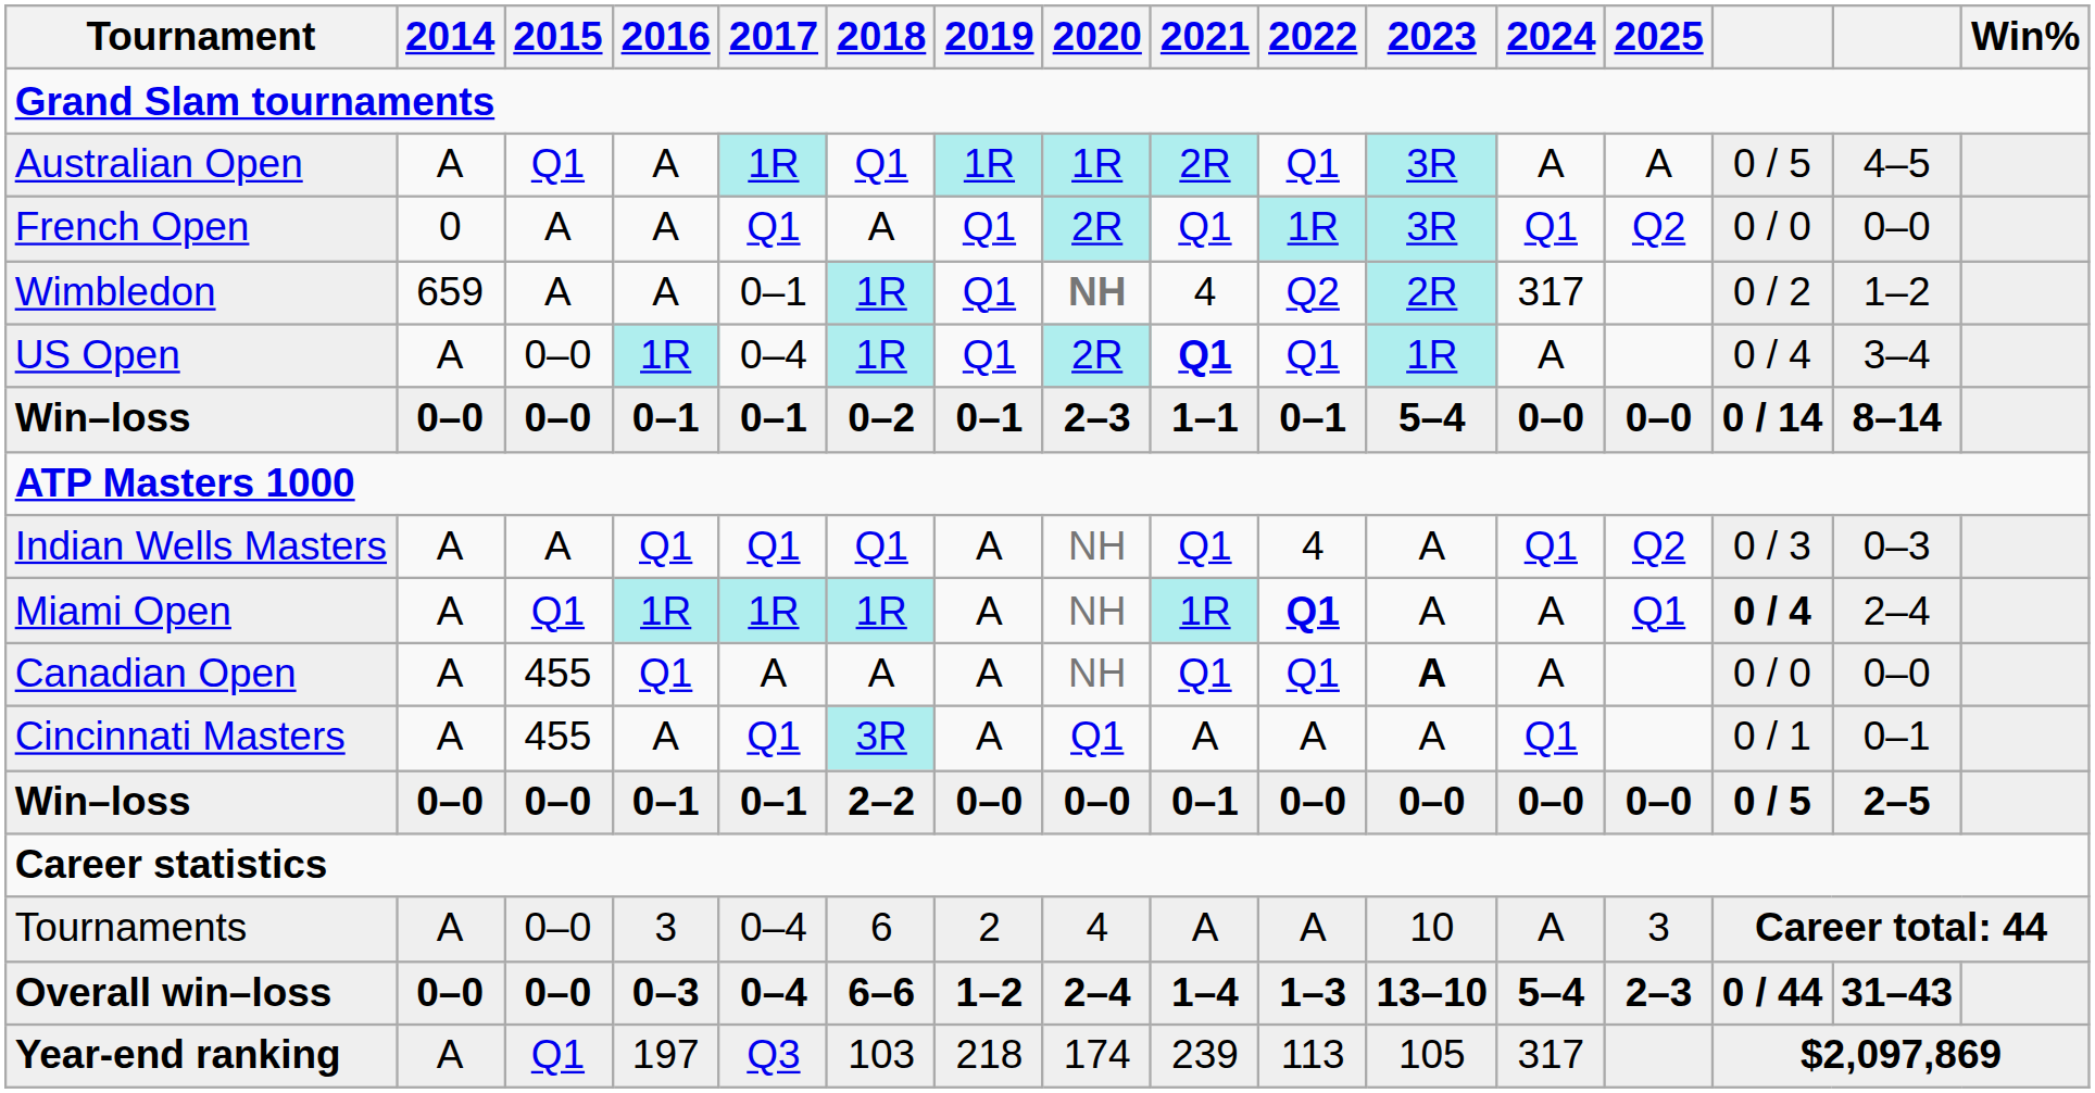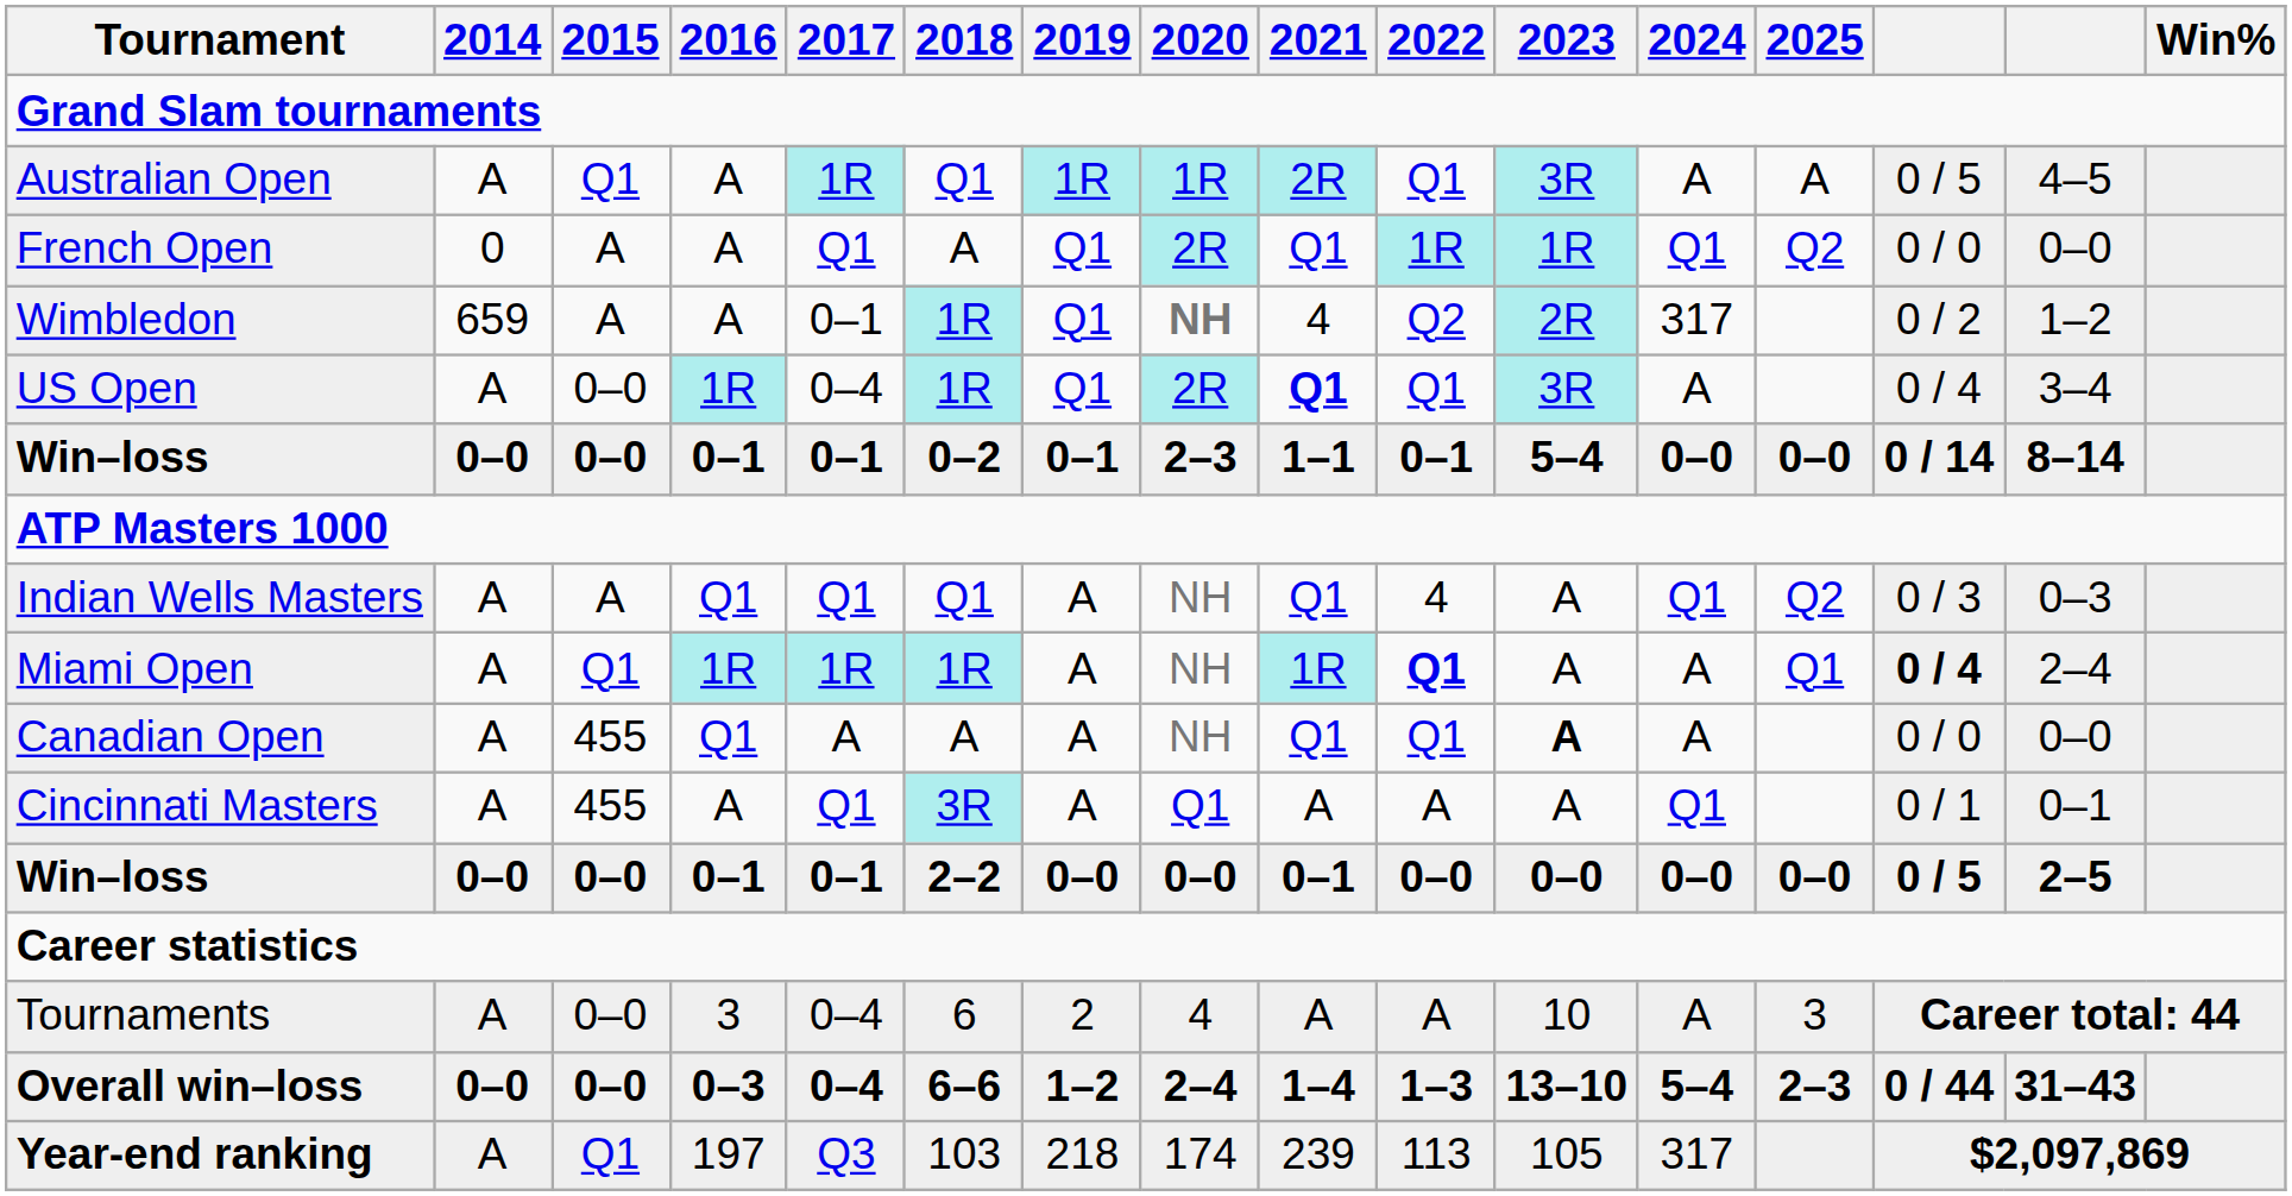 <table class=wikitable style=text-align:center>
 <tr>
 <th>Tournament</th>
 <th><a href='#'>2014</a></th>
 <th><a href='#'>2015</a></th>
 <th><a href='#'>2016</a></th>
 <th><a href='#'>2017</a></th>
 <th><a href='#'>2018</a></th>
 <th><a href='#'>2019</a></th>
 <th><a href='#'>2020</a></th>
 <th><a href='#'>2021</a></th>
 <th><a href='#'>2022</a></th>
 <th><a href='#'>2023</a></th>
 <th><a href='#'>2024</a></th>
 <th><a href='#'>2025</a></th>
 <th></th>
 <th></th>
 <th>Win%</th>
 </tr>
 <tr>
 <td colspan="16" align="left"><strong><a href='#'>Grand Slam tournaments</a></strong></td>
 </tr>
 <tr>
 <td bgcolor=#EFEFEF align=left><a href='#'>Australian Open</a></td>
 <td>A</td>
 <td><a href='#'>Q1</a></td>
 <td>A</td>
 <td bgcolor=afeeee><a href='#'>1R</a></td>
 <td><a href='#'>Q1</a></td>
 <td bgcolor=afeeee><a href='#'>1R</a></td>
 <td bgcolor=afeeee><a href='#'>1R</a></td>
 <td bgcolor=afeeee><a href='#'>2R</a></td>
 <td><a href='#'>Q1</a></td>
 <td bgcolor=afeeee><a href='#'>3R</a></td>
 <td>A</td>
 <td>A</td>
 <td bgcolor=efefef>0 / 5</td>
 <td bgcolor=efefef>4–5</td>
 <td bgcolor=efefef></td>
 </tr>
 <tr>
 <td bgcolor=#EFEFEF align=left><a href='#'>French Open</a></td>
 <td>0</td>
 <td>A</td>
 <td>A</td>
 <td><a href='#'>Q1</a></td>
 <td>A</td>
 <td><a href='#'>Q1</a></td>
 <td bgcolor=afeeee><a href='#'>2R</a></td>
 <td><a href='#'>Q1</a></td>
 <td bgcolor=afeeee><a href='#'>1R</a></td>
-<td bgcolor=afeeee><a href='#'>3R</a></td>
+<td bgcolor=afeeee><a href='#'>1R</a></td>
 <td><a href='#'>Q1</a></td>
 <td><a href='#'>Q2</a></td>
 <td bgcolor=efefef>0 / 0</td>
 <td bgcolor=efefef>0–0</td>
 <td bgcolor=efefef></td>
 </tr>
 <tr>
 <td bgcolor=#EFEFEF align=left><a href='#'>Wimbledon</a></td>
 <td>659</td>
 <td>A</td>
 <td>A</td>
 <td>0–1</td>
 <td bgcolor=afeeee><a href='#'>1R</a></td>
 <td><a href='#'>Q1</a></td>
 <td style=color:#767676><strong>NH</strong></td>
 <td>4</td>
 <td><a href='#'>Q2</a></td>
 <td bgcolor=afeeee><a href='#'>2R</a></td>
 <td>317</td>
 <td></td>
 <td bgcolor=efefef>0 / 2</td>
 <td bgcolor=efefef>1–2</td>
 <td bgcolor=efefef></td>
 </tr>
 <tr>
 <td bgcolor=#EFEFEF align=left><a href='#'>US Open</a></td>
 <td>A</td>
 <td>0–0</td>
 <td bgcolor=afeeee><a href='#'>1R</a></td>
 <td>0–4</td>
 <td bgcolor=afeeee><a href='#'>1R</a></td>
 <td><a href='#'>Q1</a></td>
 <td bgcolor=afeeee><a href='#'>2R</a></td>
 <td><strong><a href='#'>Q1</a></strong></td>
 <td><a href='#'>Q1</a></td>
-<td bgcolor=afeeee><a href='#'>1R</a></td>
+<td bgcolor=afeeee><a href='#'>3R</a></td>
 <td>A</td>
 <td></td>
 <td bgcolor=efefef>0 / 4</td>
 <td bgcolor=efefef>3–4</td>
 <td bgcolor=efefef></td>
 </tr>
 <tr style=font-weight:bold;background:#efefef>
 <td style=text-align:left>Win–loss</td>
 <td>0–0</td>
 <td>0–0</td>
 <td>0–1</td>
 <td>0–1</td>
 <td>0–2</td>
 <td>0–1</td>
 <td>2–3</td>
 <td>1–1</td>
 <td>0–1</td>
 <td>5–4</td>
 <td>0–0</td>
 <td>0–0</td>
 <td>0 / 14</td>
 <td>8–14</td>
 <td></td>
 </tr>
 <tr>
 <td colspan="16" align="left"><strong><a href='#'>ATP Masters 1000</a></strong></td>
 </tr>
 <tr>
 <td bgcolor=#EFEFEF align=left><a href='#'>Indian Wells Masters</a></td>
 <td>A</td>
 <td>A</td>
 <td><a href='#'>Q1</a></td>
 <td><a href='#'>Q1</a></td>
 <td><a href='#'>Q1</a></td>
 <td>A</td>
 <td colspan=1 style=color:#767676>NH</td>
 <td><a href='#'>Q1</a></td>
 <td>4</td>
 <td>A</td>
 <td><a href='#'>Q1</a></td>
 <td><a href='#'>Q2</a></td>
 <td bgcolor=efefef>0 / 3</td>
 <td bgcolor=efefef>0–3</td>
 <td bgcolor=efefef></td>
 </tr>
 <tr>
 <td bgcolor=#EFEFEF align=left><a href='#'>Miami Open</a></td>
 <td>A</td>
 <td><a href='#'>Q1</a></td>
 <td bgcolor=afeeee><a href='#'>1R</a></td>
 <td bgcolor=afeeee><a href='#'>1R</a></td>
 <td bgcolor=afeeee><a href='#'>1R</a></td>
 <td>A</td>
 <td style=color:#767676>NH</td>
 <td bgcolor=afeeee><a href='#'>1R</a></td>
 <td><strong><a href='#'>Q1</a></strong></td>
 <td>A</td>
 <td>A</td>
 <td><a href='#'>Q1</a></td>
 <td bgcolor=efefef><strong>0 / 4</strong></td>
 <td bgcolor=efefef>2–4</td>
 <td bgcolor=efefef></td>
 </tr>
 <tr>
 <td bgcolor=#EFEFEF align=left><a href='#'>Canadian Open</a></td>
 <td>A</td>
 <td>455</td>
 <td><a href='#'>Q1</a></td>
 <td>A</td>
 <td>A</td>
 <td>A</td>
 <td style=color:#767676>NH</td>
 <td><a href='#'>Q1</a></td>
 <td><a href='#'>Q1</a></td>
 <td><strong>A</strong></td>
 <td>A</td>
 <td></td>
 <td bgcolor=efefef>0 / 0</td>
 <td bgcolor=efefef>0–0</td>
 <td bgcolor=efefef></td>
 </tr>
 <tr>
 <td bgcolor=#EFEFEF align=left><a href='#'>Cincinnati Masters</a></td>
 <td>A</td>
 <td>455</td>
 <td>A</td>
 <td><a href='#'>Q1</a></td>
 <td bgcolor=afeeee><a href='#'>3R</a></td>
 <td>A</td>
 <td><a href='#'>Q1</a></td>
 <td>A</td>
 <td>A</td>
 <td>A</td>
 <td><a href='#'>Q1</a></td>
 <td></td>
 <td bgcolor=efefef>0 / 1</td>
 <td bgcolor=efefef>0–1</td>
 <td bgcolor=efefef></td>
 </tr>
 <tr style=font-weight:bold;background:#efefef>
 <td style=text-align:left>Win–loss</td>
 <td>0–0</td>
 <td>0–0</td>
 <td>0–1</td>
 <td>0–1</td>
 <td>2–2</td>
 <td>0–0</td>
 <td>0–0</td>
 <td>0–1</td>
 <td>0–0</td>
 <td>0–0</td>
 <td>0–0</td>
 <td>0–0</td>
 <td>0 / 5</td>
 <td>2–5</td>
 <td></td>
 </tr>
 <tr>
 <td colspan="16" style="text-align:left"><strong>Career statistics</strong></td>
 </tr>
 <tr bgcolor=efefef>
 <td align=left>Tournaments</td>
 <td>A</td>
 <td>0–0</td>
 <td>3</td>
 <td>0–4</td>
 <td>6</td>
 <td>2</td>
 <td>4</td>
 <td>A</td>
 <td>A</td>
 <td>10</td>
 <td>A</td>
 <td>3</td>
 <td colspan="3"><strong>Career total: 44</strong></td>
 </tr>
 <tr style=font-weight:bold;background:#efefef>
 <td style=text-align:left>Overall win–loss</td>
 <td>0–0</td>
 <td>0–0</td>
 <td>0–3</td>
 <td>0–4</td>
 <td>6–6</td>
 <td>1–2</td>
 <td>2–4</td>
 <td>1–4</td>
 <td>1–3</td>
 <td>13–10</td>
 <td>5–4</td>
 <td>2–3</td>
 <td>0 / 44</td>
 <td>31–43</td>
 <td></td>
 </tr>
 <tr bgcolor=efefef>
 <td align=left><strong>Year-end ranking</strong></td>
 <td>A</td>
 <td><a href='#'>Q1</a></td>
 <td>197</td>
 <td><a href='#'>Q3</a></td>
 <td>103</td>
 <td>218</td>
 <td>174</td>
 <td>239</td>
 <td>113</td>
 <td>105</td>
 <td>317</td>
 <td></td>
 <td colspan=3><strong>$2,097,869</strong></td>
 </tr>
 </table>
